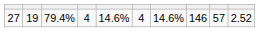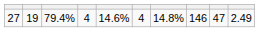 <table class="wikitable" style="text-align: center;">
 <tr>
 <th width="20"></th>
 <th width="20"></th>
 <th width="20"></th>
 <th width="20"></th>
 <th width="20"></th>
 <th width="20"></th>
 <th width="20"></th>
 <th width="20"></th>
 <th width="20"></th>
 <th width="20"></th>
 </tr>
 <tr>
 <td>27</td>
 <td>19</td>
 <td>79.4%</td>
 <td>4</td>
 <td>14.6%</td>
 <td>4</td>
-<td>14.6%</td>
+<td>14.8%</td>
 <td>146</td>
-<td>57</td>
-<td>2.52</td>
+<td>47</td>
+<td>2.49</td>
 </tr>
 </table>
